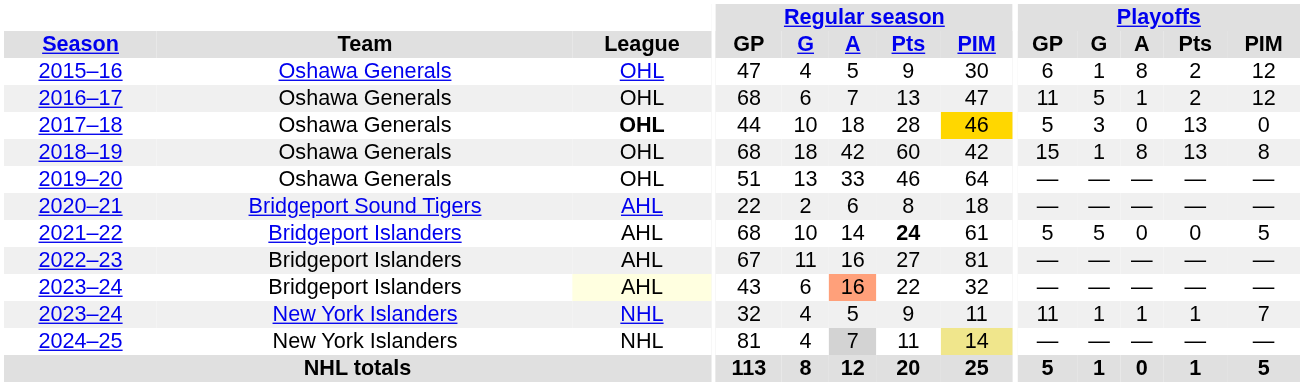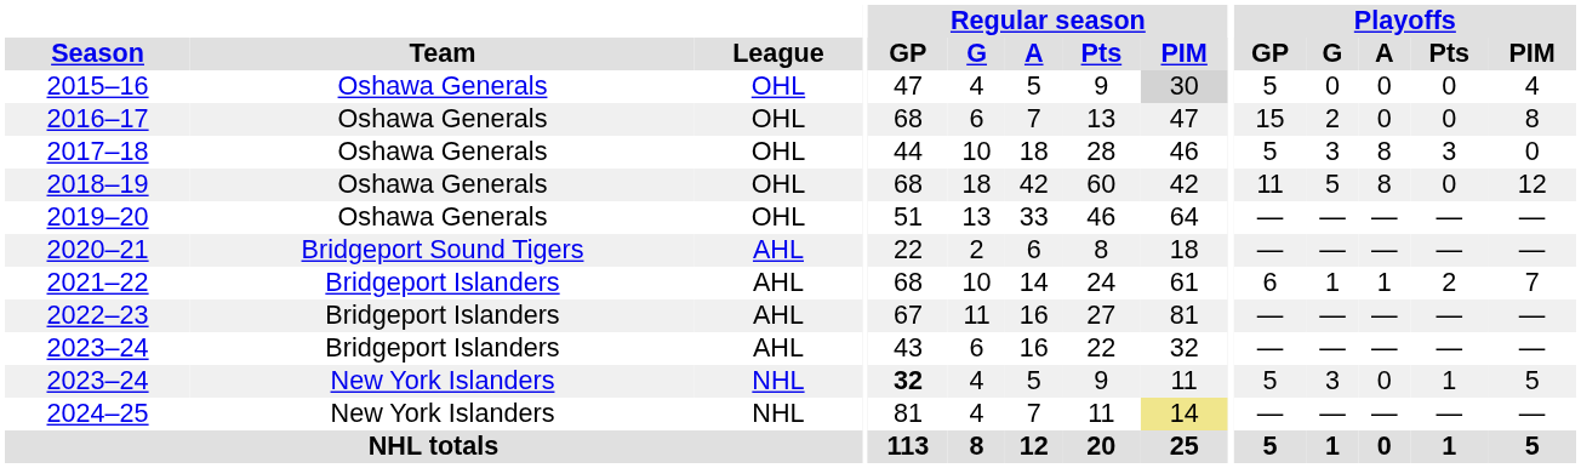 <table border="0" cellpadding="1" cellspacing="0" style="text-align:center; width:60em;">
 <tr bgcolor="#e0e0e0">
 <th colspan="3" bgcolor="#ffffff"></th>
 <th rowspan="99" bgcolor="#ffffff"></th>
 <th colspan="5"><a href='#'>Regular season</a></th>
 <th rowspan="99" bgcolor="#ffffff"></th>
 <th colspan="5"><a href='#'>Playoffs</a></th>
 </tr>
 <tr bgcolor="#e0e0e0">
 <th><a href='#'>Season</a></th>
 <th>Team</th>
 <th>League</th>
 <th>GP</th>
 <th><a href='#'>G</a></th>
 <th><a href='#'>A</a></th>
 <th><a href='#'>Pts</a></th>
 <th><a href='#'>PIM</a></th>
 <th>GP</th>
 <th>G</th>
 <th>A</th>
 <th>Pts</th>
 <th>PIM</th>
 </tr>
 <tr>
 <td><a href='#'>2015–16</a></td>
 <td><a href='#'>Oshawa Generals</a></td>
 <td><a href='#'>OHL</a></td>
 <td>47</td>
 <td>4</td>
 <td>5</td>
 <td>9</td>
-<td>30</td>
-<td>6</td>
-<td>1</td>
-<td>8</td>
-<td>2</td>
-<td>12</td>
+<td style="background: lightgrey;">30</td>
+<td>5</td>
+<td>0</td>
+<td>0</td>
+<td>0</td>
+<td>4</td>
 </tr>
 <tr bgcolor="#f0f0f0">
 <td><a href='#'>2016–17</a></td>
 <td>Oshawa Generals</td>
 <td>OHL</td>
 <td>68</td>
 <td>6</td>
 <td>7</td>
 <td>13</td>
 <td>47</td>
-<td>11</td>
-<td>5</td>
-<td>1</td>
+<td>15</td>
 <td>2</td>
-<td>12</td>
+<td>0</td>
+<td>0</td>
+<td>8</td>
 </tr>
 <tr>
 <td><a href='#'>2017–18</a></td>
 <td>Oshawa Generals</td>
-<td><strong>OHL</strong></td>
+<td>OHL</td>
 <td>44</td>
 <td>10</td>
 <td>18</td>
 <td>28</td>
-<td style="background: gold;">46</td>
+<td>46</td>
 <td>5</td>
 <td>3</td>
-<td>0</td>
-<td>13</td>
+<td>8</td>
+<td>3</td>
 <td>0</td>
 </tr>
 <tr bgcolor="#f0f0f0">
 <td><a href='#'>2018–19</a></td>
 <td>Oshawa Generals</td>
 <td>OHL</td>
 <td>68</td>
 <td>18</td>
 <td>42</td>
 <td>60</td>
 <td>42</td>
-<td>15</td>
-<td>1</td>
+<td>11</td>
+<td>5</td>
 <td>8</td>
-<td>13</td>
-<td>8</td>
+<td>0</td>
+<td>12</td>
 </tr>
 <tr>
 <td><a href='#'>2019–20</a></td>
 <td>Oshawa Generals</td>
 <td>OHL</td>
 <td>51</td>
 <td>13</td>
 <td>33</td>
 <td>46</td>
 <td>64</td>
 <td>—</td>
 <td>—</td>
 <td>—</td>
 <td>—</td>
 <td>—</td>
 </tr>
 <tr bgcolor="#f0f0f0">
 <td><a href='#'>2020–21</a></td>
 <td><a href='#'>Bridgeport Sound Tigers</a></td>
 <td><a href='#'>AHL</a></td>
 <td>22</td>
 <td>2</td>
 <td>6</td>
 <td>8</td>
 <td>18</td>
 <td>—</td>
 <td>—</td>
 <td>—</td>
 <td>—</td>
 <td>—</td>
 </tr>
 <tr>
 <td><a href='#'>2021–22</a></td>
 <td><a href='#'>Bridgeport Islanders</a></td>
 <td>AHL</td>
 <td>68</td>
 <td>10</td>
 <td>14</td>
-<td><strong>24</strong></td>
+<td>24</td>
 <td>61</td>
-<td>5</td>
-<td>5</td>
-<td>0</td>
-<td>0</td>
-<td>5</td>
+<td>6</td>
+<td>1</td>
+<td>1</td>
+<td>2</td>
+<td>7</td>
 </tr>
 <tr bgcolor="#f0f0f0">
 <td><a href='#'>2022–23</a></td>
 <td>Bridgeport Islanders</td>
 <td>AHL</td>
 <td>67</td>
 <td>11</td>
 <td>16</td>
 <td>27</td>
 <td>81</td>
 <td>—</td>
 <td>—</td>
 <td>—</td>
 <td>—</td>
 <td>—</td>
 </tr>
 <tr>
 <td><a href='#'>2023–24</a></td>
 <td>Bridgeport Islanders</td>
-<td style="background: lightyellow;">AHL</td>
+<td>AHL</td>
 <td>43</td>
 <td>6</td>
-<td style="background: lightsalmon;">16</td>
+<td>16</td>
 <td>22</td>
 <td>32</td>
 <td>—</td>
 <td>—</td>
 <td>—</td>
 <td>—</td>
 <td>—</td>
 </tr>
 <tr bgcolor="#f0f0f0">
 <td><a href='#'>2023–24</a></td>
 <td><a href='#'>New York Islanders</a></td>
 <td><a href='#'>NHL</a></td>
-<td>32</td>
+<td><strong>32</strong></td>
 <td>4</td>
 <td>5</td>
 <td>9</td>
 <td>11</td>
-<td>11</td>
+<td>5</td>
+<td>3</td>
+<td>0</td>
 <td>1</td>
-<td>1</td>
-<td>1</td>
-<td>7</td>
+<td>5</td>
 </tr>
 <tr>
 <td><a href='#'>2024–25</a></td>
 <td>New York Islanders</td>
 <td>NHL</td>
 <td>81</td>
 <td>4</td>
-<td style="background: lightgrey;">7</td>
+<td>7</td>
 <td>11</td>
 <td style="background: khaki;">14</td>
 <td>—</td>
 <td>—</td>
 <td>—</td>
 <td>—</td>
 <td>—</td>
 </tr>
 <tr bgcolor="#e0e0e0">
 <th colspan="3">NHL totals</th>
 <th>113</th>
 <th>8</th>
 <th>12</th>
 <th>20</th>
 <th>25</th>
 <th>5</th>
 <th>1</th>
 <th>0</th>
 <th>1</th>
 <th>5</th>
 </tr>
 </table>
